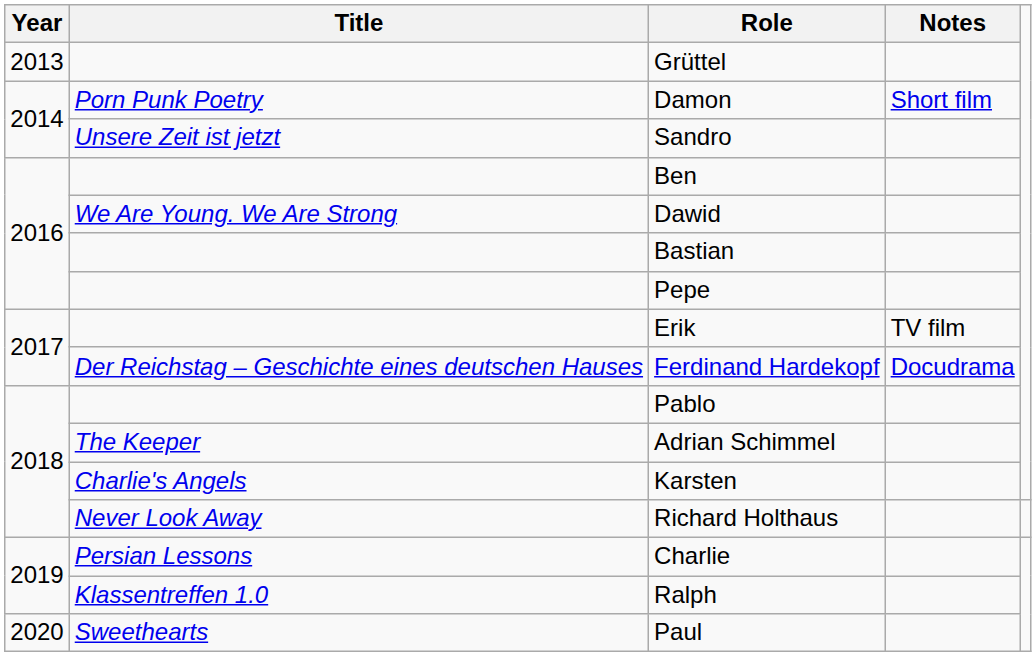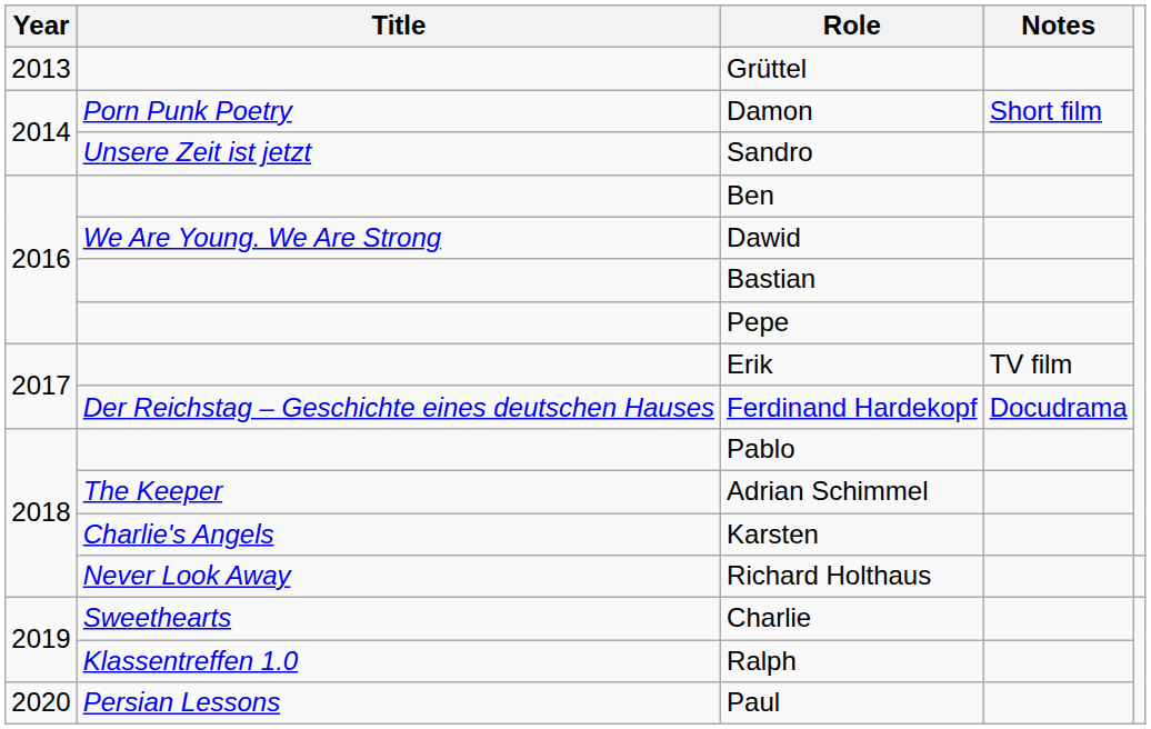 <table class="wikitable sortable">
 <tr>
 <th>Year</th>
 <th>Title</th>
 <th>Role</th>
 <th class="unsortable">Notes</th>
 </tr>
 <tr>
 <td>2013</td>
 <td><em></em></td>
 <td>Grüttel</td>
 <td></td>
 </tr>
 <tr>
 <td rowspan=2>2014</td>
 <td><em><a href='#'>Porn Punk Poetry</a></em></td>
 <td>Damon</td>
 <td><a href='#'>Short film</a></td>
 </tr>
 <tr>
 <td><em><a href='#'>Unsere Zeit ist jetzt</a></em></td>
 <td>Sandro</td>
 <td></td>
 </tr>
 <tr>
 <td rowspan=4>2016</td>
 <td><em></em></td>
 <td>Ben</td>
 <td></td>
 </tr>
 <tr>
 <td><em><a href='#'>We Are Young. We Are Strong</a></em></td>
 <td>Dawid</td>
 <td></td>
 </tr>
 <tr>
 <td><em></em></td>
 <td>Bastian</td>
 <td></td>
 </tr>
 <tr>
 <td><em></em></td>
 <td>Pepe</td>
 <td></td>
 </tr>
 <tr>
 <td rowspan=2>2017</td>
 <td><em></em></td>
 <td>Erik</td>
 <td>TV film</td>
 </tr>
 <tr>
 <td><em><a href='#'>Der Reichstag – Geschichte eines deutschen Hauses</a></em></td>
 <td><a href='#'>Ferdinand Hardekopf</a></td>
 <td><a href='#'>Docudrama</a></td>
 </tr>
 <tr>
 <td rowspan=4>2018</td>
 <td><em></em></td>
 <td>Pablo</td>
 <td></td>
 </tr>
 <tr>
 <td><em><a href='#'>The Keeper</a></em></td>
 <td>Adrian Schimmel</td>
 <td></td>
 </tr>
 <tr>
 <td><em><a href='#'>Charlie's Angels</a></em></td>
 <td>Karsten</td>
 <td></td>
 </tr>
 <tr>
 <td><em><a href='#'>Never Look Away</a></em></td>
 <td>Richard Holthaus</td>
 <td></td>
 <td></td>
 </tr>
 <tr>
 <td rowspan="2">2019</td>
-<td><em><a href='#'>Persian Lessons</a></em></td>
+<td><em><a href='#'>Sweethearts</a></em></td>
 <td>Charlie</td>
 <td></td>
 </tr>
 <tr>
 <td><em><a href='#'>Klassentreffen 1.0</a></em></td>
 <td>Ralph</td>
 <td></td>
 </tr>
 <tr>
 <td>2020</td>
-<td><em><a href='#'>Sweethearts</a></em></td>
+<td><em><a href='#'>Persian Lessons</a></em></td>
 <td>Paul</td>
 <td></td>
 </tr>
 </table>
